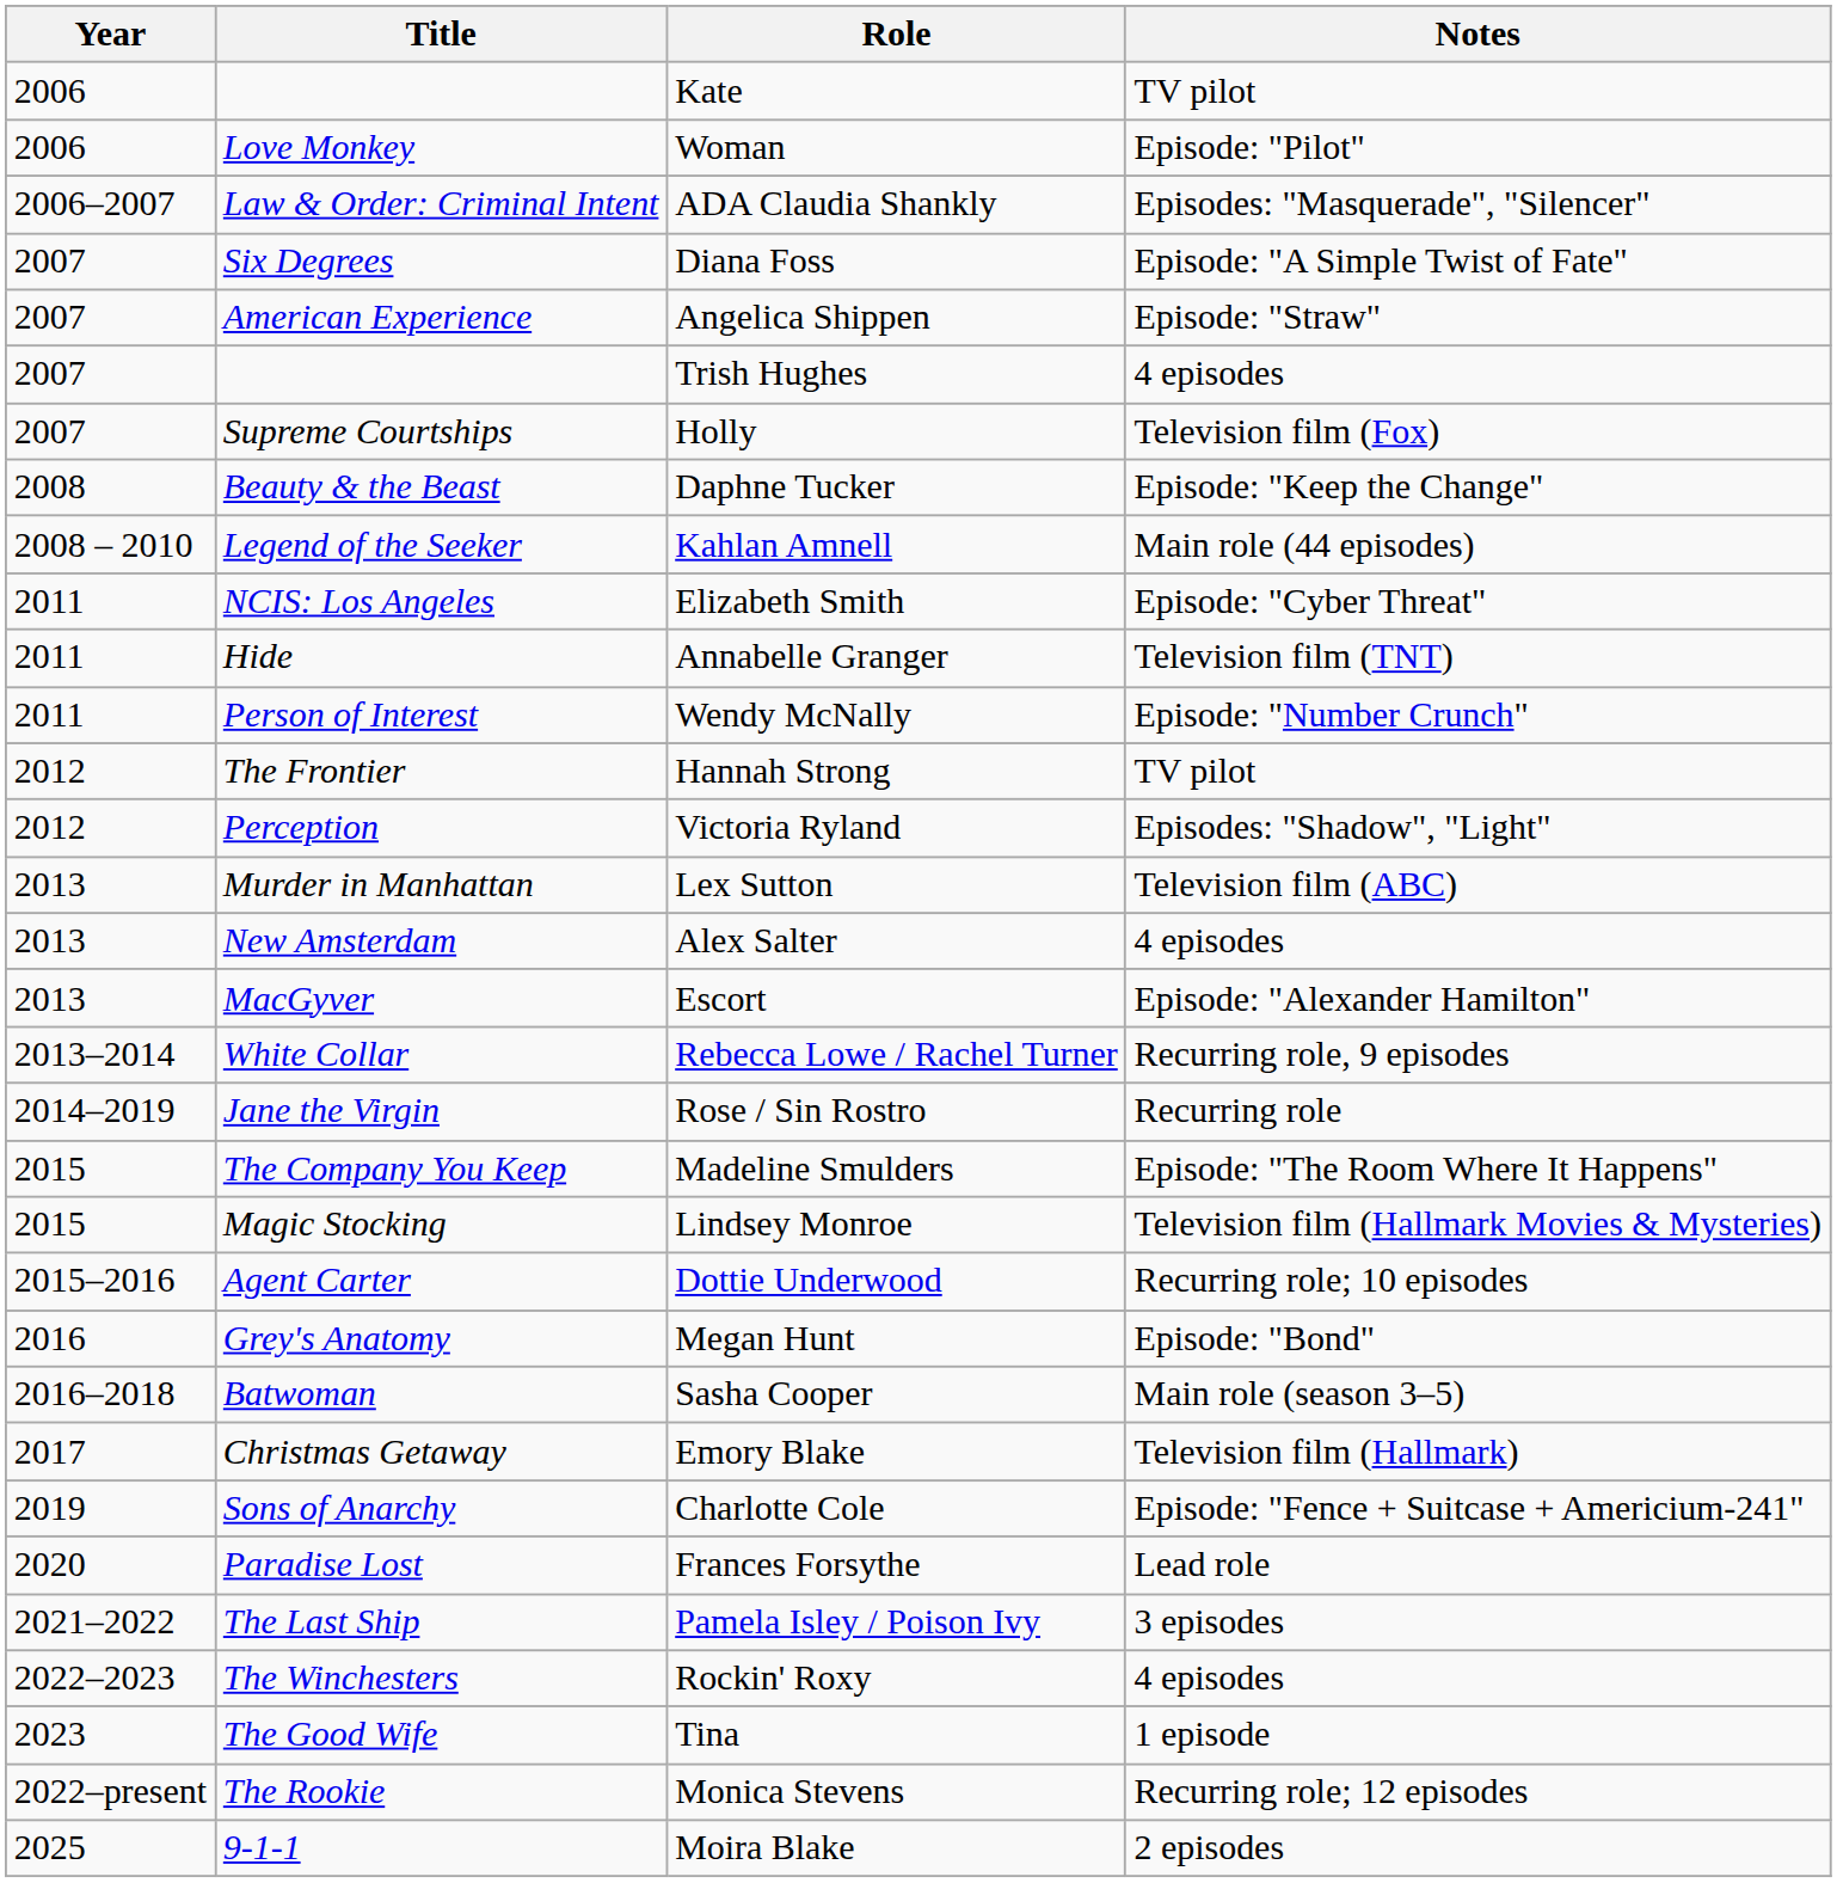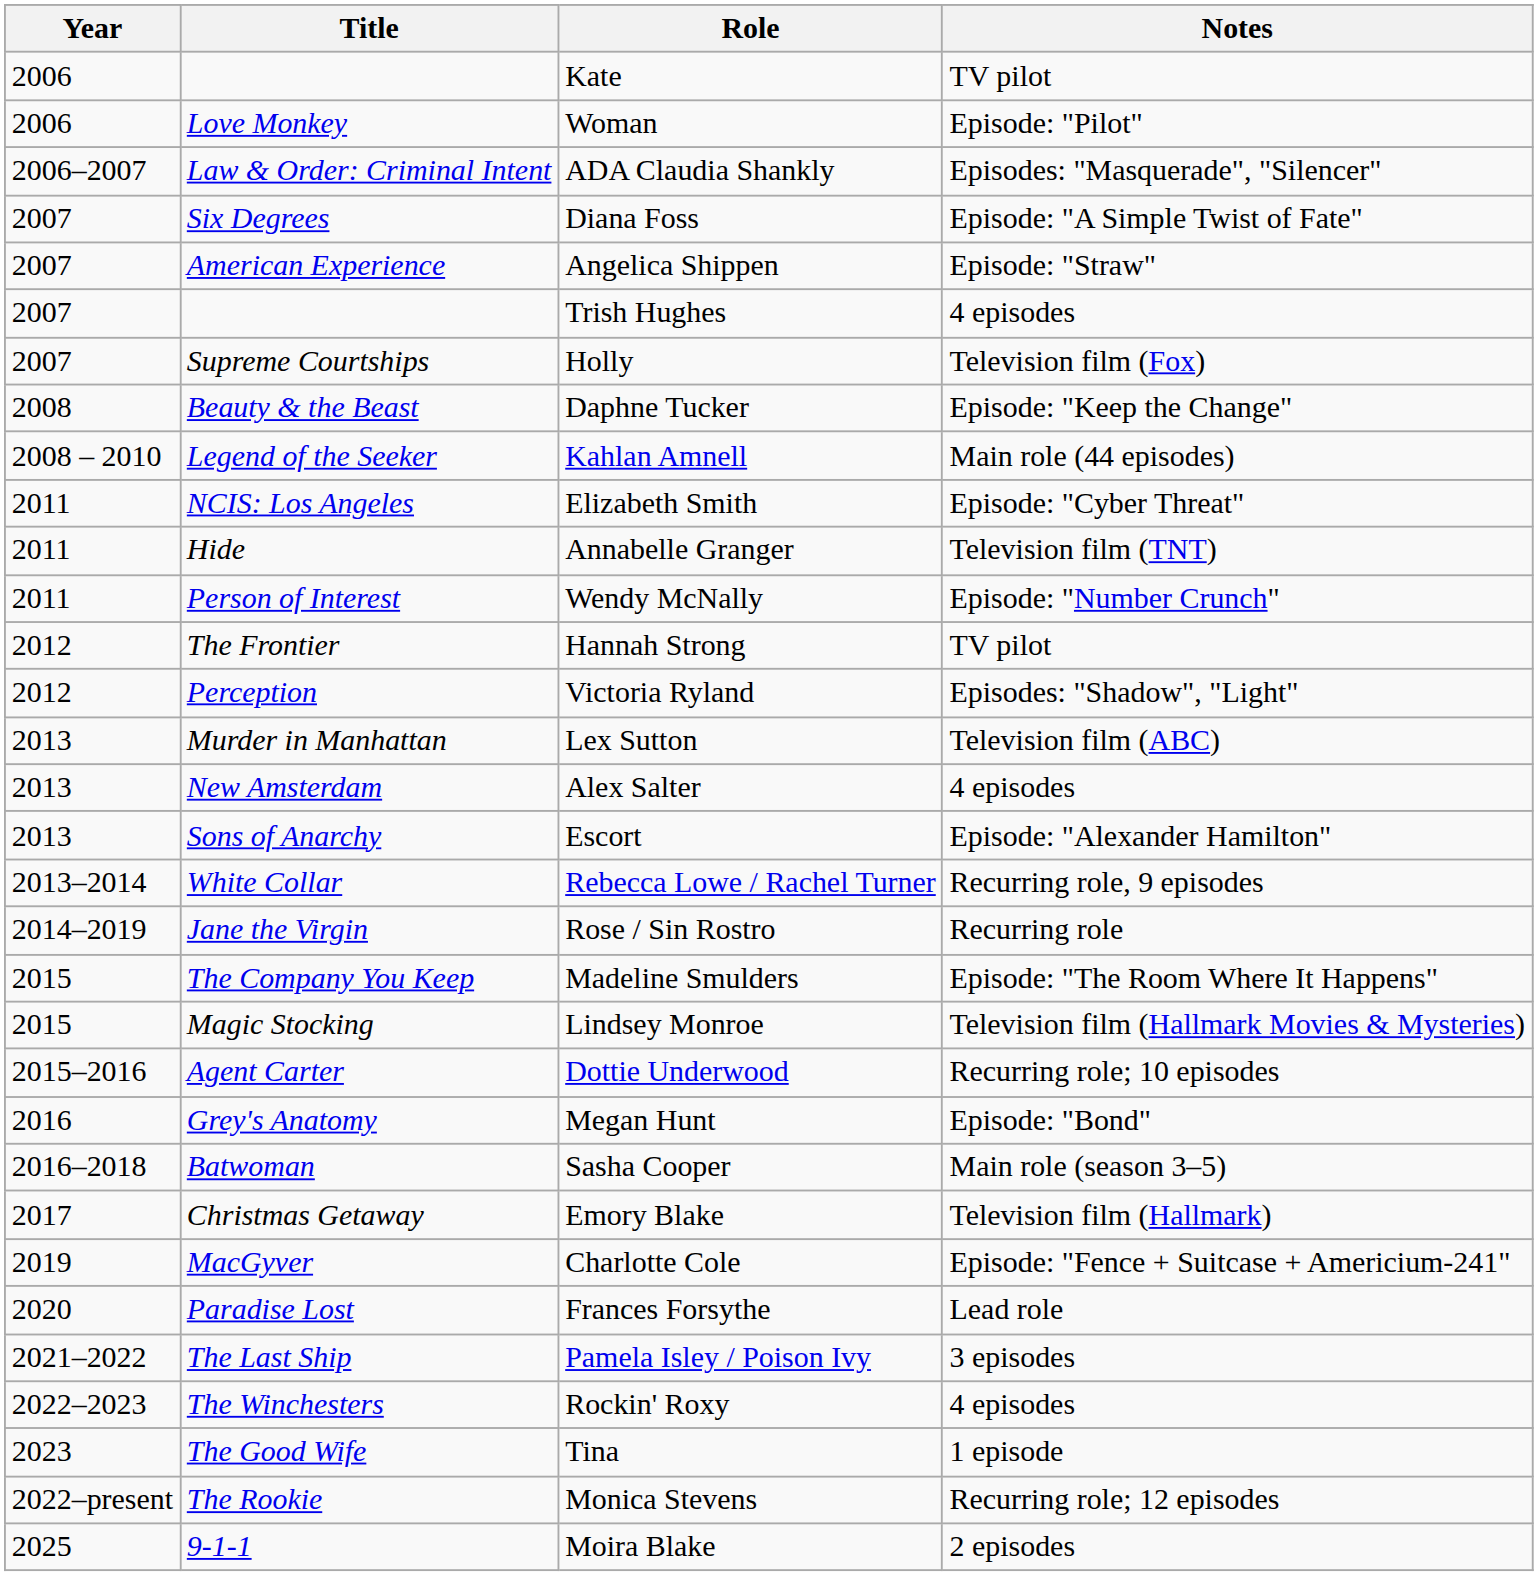 <table class="wikitable sortable">
 <tr>
 <th>Year</th>
 <th>Title</th>
 <th>Role</th>
 <th class="unsortable">Notes</th>
 </tr>
 <tr>
 <td>2006</td>
 <td><em></em></td>
 <td>Kate</td>
 <td>TV pilot</td>
 </tr>
 <tr>
 <td>2006</td>
 <td><em><a href='#'>Love Monkey</a></em></td>
 <td>Woman</td>
 <td>Episode: "Pilot"</td>
 </tr>
 <tr>
 <td>2006–2007</td>
 <td><em><a href='#'>Law & Order: Criminal Intent</a></em></td>
 <td>ADA Claudia Shankly</td>
 <td>Episodes: "Masquerade", "Silencer"</td>
 </tr>
 <tr>
 <td>2007</td>
 <td><em><a href='#'>Six Degrees</a></em></td>
 <td>Diana Foss</td>
 <td>Episode: "A Simple Twist of Fate"</td>
 </tr>
 <tr>
 <td>2007</td>
 <td><em><a href='#'>American Experience</a></em></td>
 <td>Angelica Shippen</td>
 <td>Episode: "Straw"</td>
 </tr>
 <tr>
 <td>2007</td>
 <td><em></em></td>
 <td>Trish Hughes</td>
 <td>4 episodes</td>
 </tr>
 <tr>
 <td>2007</td>
 <td><em>Supreme Courtships</em></td>
 <td>Holly</td>
 <td>Television film (<a href='#'>Fox</a>)</td>
 </tr>
 <tr>
 <td>2008</td>
 <td><em><a href='#'>Beauty & the Beast</a></em></td>
 <td>Daphne Tucker</td>
 <td>Episode: "Keep the Change"</td>
 </tr>
 <tr>
 <td>2008 – 2010</td>
 <td><em><a href='#'>Legend of the Seeker</a></em></td>
 <td><a href='#'>Kahlan Amnell</a></td>
 <td>Main role (44 episodes)</td>
 </tr>
 <tr>
 <td>2011</td>
 <td><em><a href='#'>NCIS: Los Angeles</a></em></td>
 <td>Elizabeth Smith</td>
 <td>Episode: "Cyber Threat"</td>
 </tr>
 <tr>
 <td>2011</td>
 <td><em>Hide</em></td>
 <td>Annabelle Granger</td>
 <td>Television film (<a href='#'>TNT</a>)</td>
 </tr>
 <tr>
 <td>2011</td>
 <td><em><a href='#'>Person of Interest</a></em></td>
 <td>Wendy McNally</td>
 <td>Episode: "<a href='#'>Number Crunch</a>"</td>
 </tr>
 <tr>
 <td>2012</td>
 <td><em>The Frontier</em></td>
 <td>Hannah Strong</td>
 <td>TV pilot</td>
 </tr>
 <tr>
 <td>2012</td>
 <td><em><a href='#'>Perception</a></em></td>
 <td>Victoria Ryland</td>
 <td>Episodes: "Shadow", "Light"</td>
 </tr>
 <tr>
 <td>2013</td>
 <td><em>Murder in Manhattan</em></td>
 <td>Lex Sutton</td>
 <td>Television film (<a href='#'>ABC</a>)</td>
 </tr>
 <tr>
 <td>2013</td>
 <td><em><a href='#'>New Amsterdam</a></em></td>
 <td>Alex Salter</td>
 <td>4 episodes</td>
 </tr>
 <tr>
 <td>2013</td>
-<td><em><a href='#'>MacGyver</a></em></td>
+<td><em><a href='#'>Sons of Anarchy</a></em></td>
 <td>Escort</td>
 <td>Episode: "Alexander Hamilton"</td>
 </tr>
 <tr>
 <td>2013–2014</td>
 <td><em><a href='#'>White Collar</a></em></td>
 <td><a href='#'>Rebecca Lowe / Rachel Turner</a></td>
 <td>Recurring role, 9 episodes</td>
 </tr>
 <tr>
 <td>2014–2019</td>
 <td><em><a href='#'>Jane the Virgin</a></em></td>
 <td>Rose / Sin Rostro</td>
 <td>Recurring role</td>
 </tr>
 <tr>
 <td>2015</td>
 <td><em><a href='#'>The Company You Keep</a></em></td>
 <td>Madeline Smulders</td>
 <td>Episode: "The Room Where It Happens"</td>
 </tr>
 <tr>
 <td>2015</td>
 <td><em>Magic Stocking</em></td>
 <td>Lindsey Monroe</td>
 <td>Television film (<a href='#'>Hallmark Movies & Mysteries</a>)</td>
 </tr>
 <tr>
 <td>2015–2016</td>
 <td><em><a href='#'>Agent Carter</a></em></td>
 <td><a href='#'>Dottie Underwood</a></td>
 <td>Recurring role; 10 episodes</td>
 </tr>
 <tr>
 <td>2016</td>
 <td><em><a href='#'>Grey's Anatomy</a></em></td>
 <td>Megan Hunt</td>
 <td>Episode: "Bond"</td>
 </tr>
 <tr>
 <td>2016–2018</td>
 <td><em><a href='#'>Batwoman</a></em></td>
 <td>Sasha Cooper</td>
 <td>Main role (season 3–5)</td>
 </tr>
 <tr>
 <td>2017</td>
 <td><em>Christmas Getaway</em></td>
 <td>Emory Blake</td>
 <td>Television film (<a href='#'>Hallmark</a>)</td>
 </tr>
 <tr>
 <td>2019</td>
-<td><em><a href='#'>Sons of Anarchy</a></em></td>
+<td><em><a href='#'>MacGyver</a></em></td>
 <td>Charlotte Cole</td>
 <td>Episode: "Fence + Suitcase + Americium-241"</td>
 </tr>
 <tr>
 <td>2020</td>
 <td><em><a href='#'>Paradise Lost</a></em></td>
 <td>Frances Forsythe</td>
 <td>Lead role</td>
 </tr>
 <tr>
 <td>2021–2022</td>
 <td><em><a href='#'>The Last Ship</a></em></td>
 <td><a href='#'>Pamela Isley / Poison Ivy</a></td>
 <td>3 episodes</td>
 </tr>
 <tr>
 <td>2022–2023</td>
 <td><em><a href='#'>The Winchesters</a></em></td>
 <td>Rockin' Roxy</td>
 <td>4 episodes</td>
 </tr>
 <tr>
 <td>2023</td>
 <td><em><a href='#'>The Good Wife</a></em></td>
 <td>Tina</td>
 <td>1 episode</td>
 </tr>
 <tr>
 <td>2022–present</td>
 <td><em><a href='#'>The Rookie</a></em></td>
 <td>Monica Stevens</td>
 <td>Recurring role; 12 episodes</td>
 </tr>
 <tr>
 <td>2025</td>
 <td><em><a href='#'>9-1-1</a></em></td>
 <td>Moira Blake</td>
 <td>2 episodes</td>
 </tr>
 </table>
